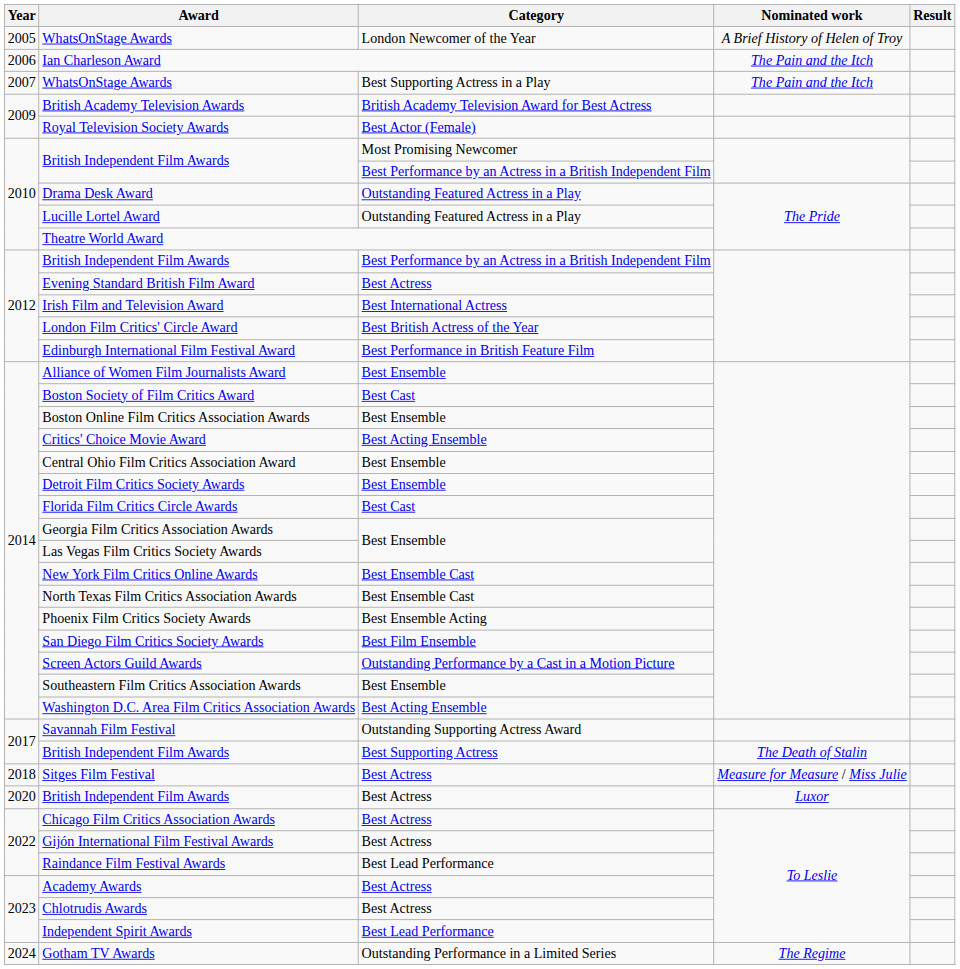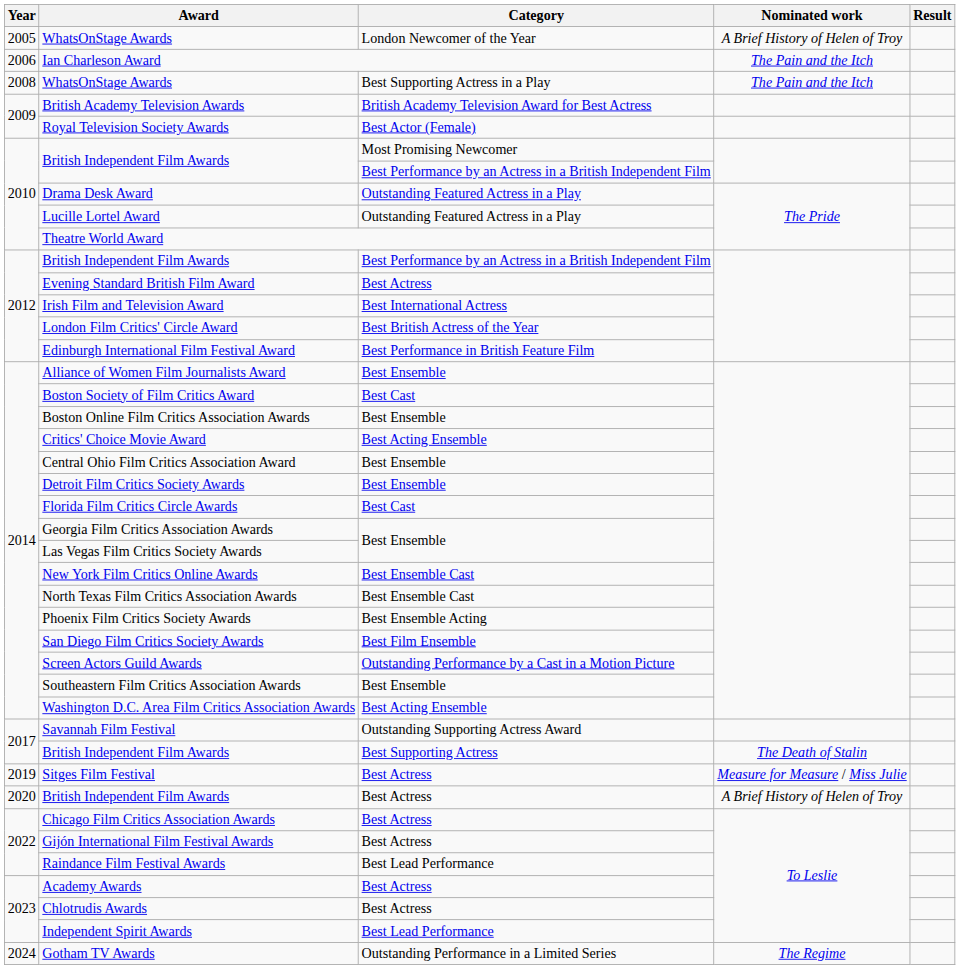 <table class="wikitable">
 <tr>
 <th>Year</th>
 <th>Award</th>
 <th>Category</th>
 <th>Nominated work</th>
 <th>Result</th>
 </tr>
 <tr>
 <td>2005</td>
 <td><a href='#'>WhatsOnStage Awards</a></td>
 <td>London Newcomer of the Year</td>
 <td style="text-align:center;"><em>A Brief History of Helen of Troy</em></td>
 <td></td>
 </tr>
 <tr>
 <td>2006</td>
 <td colspan=2><a href='#'>Ian Charleson Award</a></td>
 <td style="text-align:center;"><em><a href='#'>The Pain and the Itch</a></em></td>
 <td></td>
 </tr>
 <tr>
-<td>2007</td>
+<td>2008</td>
 <td><a href='#'>WhatsOnStage Awards</a></td>
 <td>Best Supporting Actress in a Play</td>
 <td style="text-align:center;"><em><a href='#'>The Pain and the Itch</a></em></td>
 <td></td>
 </tr>
 <tr>
 <td rowspan="2">2009</td>
 <td><a href='#'>British Academy Television Awards</a></td>
 <td><a href='#'>British Academy Television Award for Best Actress</a></td>
 <td></td>
 <td></td>
 </tr>
 <tr>
 <td><a href='#'>Royal Television Society Awards</a></td>
 <td><a href='#'>Best Actor (Female)</a></td>
 <td></td>
 <td></td>
 </tr>
 <tr>
 <td rowspan="5">2010</td>
 <td rowspan="2"><a href='#'>British Independent Film Awards</a></td>
 <td>Most Promising Newcomer</td>
 <td rowspan="2"></td>
 <td></td>
 </tr>
 <tr>
 <td><a href='#'>Best Performance by an Actress in a British Independent Film</a></td>
 <td></td>
 </tr>
 <tr>
 <td><a href='#'>Drama Desk Award</a></td>
 <td><a href='#'>Outstanding Featured Actress in a Play</a></td>
 <td rowspan=3 style="text-align:center;"><em><a href='#'>The Pride</a></em></td>
 <td></td>
 </tr>
 <tr>
 <td><a href='#'>Lucille Lortel Award</a></td>
 <td>Outstanding Featured Actress in a Play</td>
 <td></td>
 </tr>
 <tr>
 <td colspan=2><a href='#'>Theatre World Award</a></td>
 <td></td>
 </tr>
 <tr>
 <td rowspan="5">2012</td>
 <td><a href='#'>British Independent Film Awards</a></td>
 <td><a href='#'>Best Performance by an Actress in a British Independent Film</a></td>
 <td rowspan="5"></td>
 <td></td>
 </tr>
 <tr>
 <td><a href='#'>Evening Standard British Film Award</a></td>
 <td><a href='#'>Best Actress</a></td>
 <td></td>
 </tr>
 <tr>
 <td><a href='#'>Irish Film and Television Award</a></td>
 <td><a href='#'>Best International Actress</a></td>
 <td></td>
 </tr>
 <tr>
 <td><a href='#'>London Film Critics' Circle Award</a></td>
 <td><a href='#'>Best British Actress of the Year</a></td>
 <td></td>
 </tr>
 <tr>
 <td><a href='#'>Edinburgh International Film Festival Award</a></td>
 <td><a href='#'>Best Performance in British Feature Film</a></td>
 <td></td>
 </tr>
 <tr>
 <td rowspan="16">2014</td>
 <td><a href='#'>Alliance of Women Film Journalists Award</a></td>
 <td><a href='#'>Best Ensemble</a></td>
 <td rowspan="16"></td>
 <td></td>
 </tr>
 <tr>
 <td><a href='#'>Boston Society of Film Critics Award</a></td>
 <td><a href='#'>Best Cast</a></td>
 <td></td>
 </tr>
 <tr>
 <td>Boston Online Film Critics Association Awards</td>
 <td>Best Ensemble</td>
 <td></td>
 </tr>
 <tr>
 <td><a href='#'>Critics' Choice Movie Award</a></td>
 <td><a href='#'>Best Acting Ensemble</a></td>
 <td></td>
 </tr>
 <tr>
 <td>Central Ohio Film Critics Association Award</td>
 <td>Best Ensemble</td>
 <td></td>
 </tr>
 <tr>
 <td><a href='#'>Detroit Film Critics Society Awards</a></td>
 <td><a href='#'>Best Ensemble</a></td>
 <td></td>
 </tr>
 <tr>
 <td><a href='#'>Florida Film Critics Circle Awards</a></td>
 <td><a href='#'>Best Cast</a></td>
 <td></td>
 </tr>
 <tr>
 <td>Georgia Film Critics Association Awards</td>
 <td rowspan="2">Best Ensemble</td>
 <td></td>
 </tr>
 <tr>
 <td>Las Vegas Film Critics Society Awards</td>
 <td></td>
 </tr>
 <tr>
 <td><a href='#'>New York Film Critics Online Awards</a></td>
 <td><a href='#'>Best Ensemble Cast</a></td>
 <td></td>
 </tr>
 <tr>
 <td>North Texas Film Critics Association Awards</td>
 <td>Best Ensemble Cast</td>
 <td></td>
 </tr>
 <tr>
 <td>Phoenix Film Critics Society Awards</td>
 <td>Best Ensemble Acting</td>
 <td></td>
 </tr>
 <tr>
 <td><a href='#'>San Diego Film Critics Society Awards</a></td>
 <td><a href='#'>Best Film Ensemble</a></td>
 <td></td>
 </tr>
 <tr>
 <td><a href='#'>Screen Actors Guild Awards</a></td>
 <td><a href='#'>Outstanding Performance by a Cast in a Motion Picture</a></td>
 <td></td>
 </tr>
 <tr>
 <td>Southeastern Film Critics Association Awards</td>
 <td>Best Ensemble</td>
 <td></td>
 </tr>
 <tr>
 <td><a href='#'>Washington D.C. Area Film Critics Association Awards</a></td>
 <td><a href='#'>Best Acting Ensemble</a></td>
 <td></td>
 </tr>
 <tr>
 <td rowspan="2">2017</td>
 <td><a href='#'>Savannah Film Festival</a></td>
 <td>Outstanding Supporting Actress Award</td>
 <td></td>
 <td></td>
 </tr>
 <tr>
 <td><a href='#'>British Independent Film Awards</a></td>
 <td><a href='#'>Best Supporting Actress</a></td>
 <td style="text-align:center;"><em><a href='#'>The Death of Stalin</a></em></td>
 <td></td>
 </tr>
 <tr>
-<td>2018</td>
+<td>2019</td>
 <td><a href='#'>Sitges Film Festival</a></td>
 <td><a href='#'>Best Actress</a></td>
 <td style="text-align:center;"><em><a href='#'>Measure for Measure</a></em> / <em><a href='#'>Miss Julie</a></em></td>
 <td></td>
 </tr>
 <tr>
 <td>2020</td>
 <td><a href='#'>British Independent Film Awards</a></td>
 <td BIFA Award for Best Actress>Best Actress</td>
-<td rowspan=1 style="text-align:center;"><em><a href='#'>Luxor</a></em></td>
+<td style="text-align:center;"><em>A Brief History of Helen of Troy</em></td>
 <td></td>
 </tr>
 <tr>
 <td rowspan="3">2022</td>
 <td><a href='#'>Chicago Film Critics Association Awards</a></td>
 <td><a href='#'>Best Actress</a></td>
 <td rowspan=6 style="text-align:center;"><em><a href='#'>To Leslie</a></em></td>
 <td></td>
 </tr>
 <tr>
 <td><a href='#'>Gijón International Film Festival Awards</a></td>
 <td>Best Actress</td>
 <td></td>
 </tr>
 <tr>
 <td><a href='#'>Raindance Film Festival Awards</a></td>
 <td>Best Lead Performance</td>
 <td></td>
 </tr>
 <tr>
 <td rowspan="3">2023</td>
 <td><a href='#'>Academy Awards</a></td>
 <td><a href='#'>Best Actress</a></td>
 <td></td>
 </tr>
 <tr>
 <td><a href='#'>Chlotrudis Awards</a></td>
 <td>Best Actress</td>
 <td></td>
 </tr>
 <tr>
 <td><a href='#'>Independent Spirit Awards</a></td>
 <td><a href='#'>Best Lead Performance</a></td>
 <td></td>
 </tr>
 <tr>
 <td>2024</td>
 <td><a href='#'>Gotham TV Awards</a></td>
 <td>Outstanding Performance in a Limited Series</td>
 <td style="text-align:center;"><em><a href='#'>The Regime</a></em></td>
 <td></td>
 </tr>
 </table>
